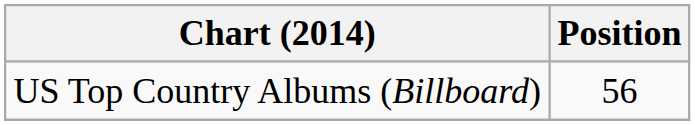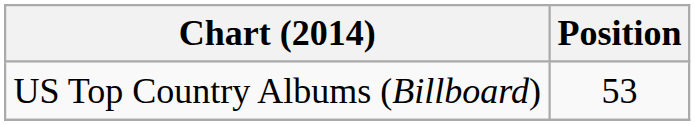 <table class="wikitable">
 <tr>
 <th>Chart (2014)</th>
 <th>Position</th>
 </tr>
 <tr>
 <td>US Top Country Albums (<em>Billboard</em>)</td>
-<td style="text-align:center;">56</td>
+<td style="text-align:center;">53</td>
 </tr>
 <tr>
 </tr>
 </table>
